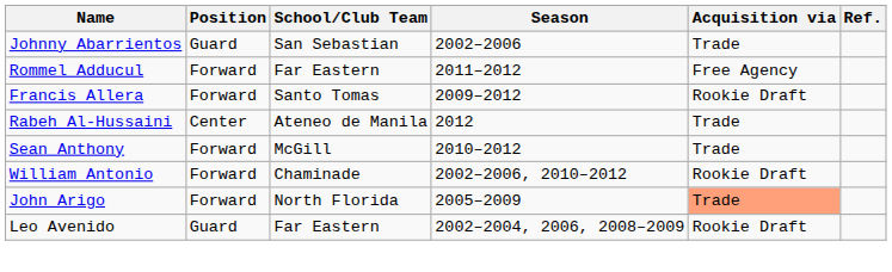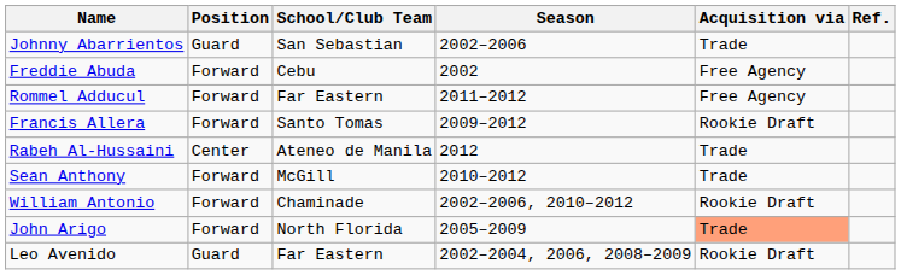 <table class="wikitable sortable">
 <tr>
 <th class="unsortable">Name</th>
 <th>Position</th>
 <th>School/Club Team</th>
 <th>Season</th>
 <th>Acquisition via</th>
 <th class=unsortable>Ref.</th>
 </tr>
 <tr>
 <td><a href='#'>Johnny Abarrientos</a></td>
 <td>Guard</td>
 <td>San Sebastian</td>
 <td>2002–2006</td>
 <td>Trade</td>
+<td></td>
+</tr>
+<tr>
+<td><a href='#'>Freddie Abuda</a></td>
+<td>Forward</td>
+<td>Cebu</td>
+<td>2002</td>
+<td>Free Agency</td>
 <td></td>
 </tr>
 <tr>
 <td><a href='#'>Rommel Adducul</a></td>
 <td>Forward</td>
 <td>Far Eastern</td>
 <td>2011–2012</td>
 <td>Free Agency</td>
 <td></td>
 </tr>
 <tr>
 <td><a href='#'>Francis Allera</a></td>
 <td>Forward</td>
 <td>Santo Tomas</td>
 <td>2009–2012</td>
 <td>Rookie Draft</td>
 <td></td>
 </tr>
 <tr>
 <td><a href='#'>Rabeh Al-Hussaini</a></td>
 <td>Center</td>
 <td>Ateneo de Manila</td>
 <td>2012</td>
 <td>Trade</td>
 <td></td>
 </tr>
 <tr>
 <td><a href='#'>Sean Anthony</a></td>
 <td>Forward</td>
 <td>McGill</td>
 <td>2010–2012</td>
 <td>Trade</td>
 <td></td>
 </tr>
 <tr>
 <td><a href='#'>William Antonio</a></td>
 <td>Forward</td>
 <td>Chaminade</td>
 <td>2002–2006, 2010–2012</td>
 <td>Rookie Draft</td>
 <td></td>
 </tr>
 <tr>
 <td><a href='#'>John Arigo</a></td>
 <td>Forward</td>
 <td>North Florida</td>
 <td>2005–2009</td>
 <td style="background: lightsalmon;">Trade</td>
 <td></td>
 </tr>
 <tr>
 <td>Leo Avenido</td>
 <td>Guard</td>
 <td>Far Eastern</td>
 <td>2002–2004, 2006, 2008–2009</td>
 <td>Rookie Draft</td>
 <td></td>
 </tr>
 </table>
